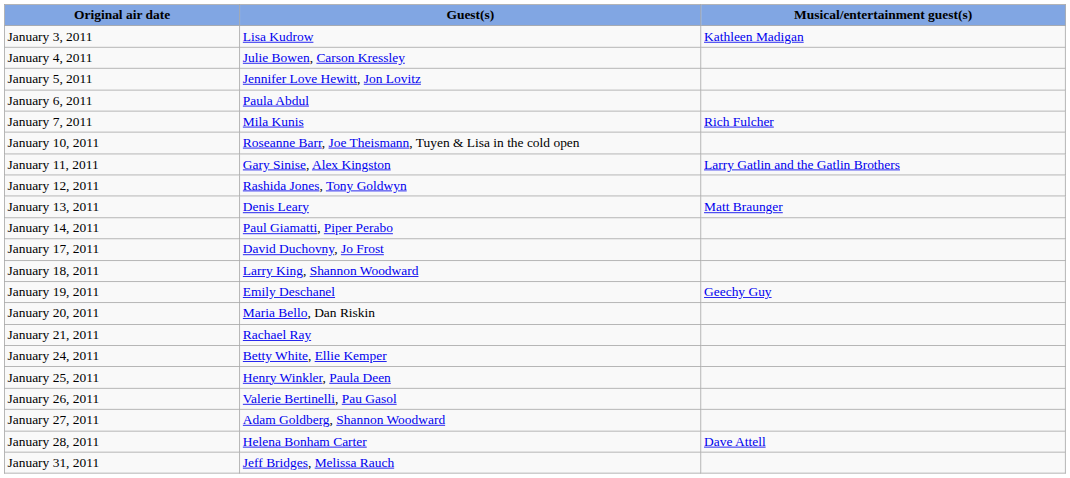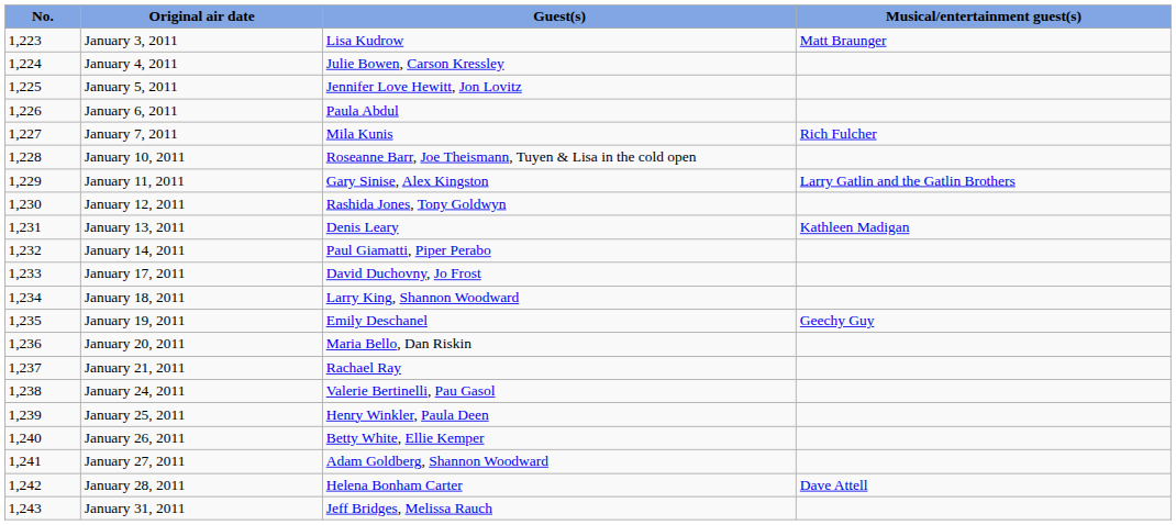 <table class="wikitable plainrowheaders" style="width:100%;">
 <tr>
+<th style="width:50px; background:#81a6e3;">No.</th>
 <th style="width:175px; background:#81a6e3;">Original air date</th>
 <th style="width:350px; background:#81a6e3;">Guest(s)</th>
 <th style="width:275px; background:#81a6e3;">Musical/entertainment guest(s)</th>
 </tr>
 <tr>
+<td>1,223</td>
 <td>January 3, 2011</td>
 <td><a href='#'>Lisa Kudrow</a></td>
-<td><a href='#'>Kathleen Madigan</a></td>
+<td><a href='#'>Matt Braunger</a></td>
 </tr>
 <tr>
+<td>1,224</td>
 <td>January 4, 2011</td>
 <td><a href='#'>Julie Bowen</a>, <a href='#'>Carson Kressley</a></td>
 <td></td>
 </tr>
 <tr>
+<td>1,225</td>
 <td>January 5, 2011</td>
 <td><a href='#'>Jennifer Love Hewitt</a>, <a href='#'>Jon Lovitz</a></td>
 <td></td>
 </tr>
 <tr>
+<td>1,226</td>
 <td>January 6, 2011</td>
 <td><a href='#'>Paula Abdul</a></td>
 <td></td>
 </tr>
 <tr>
+<td>1,227</td>
 <td>January 7, 2011</td>
 <td><a href='#'>Mila Kunis</a></td>
 <td><a href='#'>Rich Fulcher</a></td>
 </tr>
 <tr>
+<td>1,228</td>
 <td>January 10, 2011</td>
 <td><a href='#'>Roseanne Barr</a>, <a href='#'>Joe Theismann</a>, Tuyen & Lisa in the cold open</td>
 <td></td>
 </tr>
 <tr>
+<td>1,229</td>
 <td>January 11, 2011</td>
 <td><a href='#'>Gary Sinise</a>, <a href='#'>Alex Kingston</a></td>
 <td><a href='#'>Larry Gatlin and the Gatlin Brothers</a></td>
 </tr>
 <tr>
+<td>1,230</td>
 <td>January 12, 2011</td>
 <td><a href='#'>Rashida Jones</a>, <a href='#'>Tony Goldwyn</a></td>
 <td></td>
 </tr>
 <tr>
+<td>1,231</td>
 <td>January 13, 2011</td>
 <td><a href='#'>Denis Leary</a></td>
-<td><a href='#'>Matt Braunger</a></td>
+<td><a href='#'>Kathleen Madigan</a></td>
 </tr>
 <tr>
+<td>1,232</td>
 <td>January 14, 2011</td>
 <td><a href='#'>Paul Giamatti</a>, <a href='#'>Piper Perabo</a></td>
 <td></td>
 </tr>
 <tr>
+<td>1,233</td>
 <td>January 17, 2011</td>
 <td><a href='#'>David Duchovny</a>, <a href='#'>Jo Frost</a></td>
 <td></td>
 </tr>
 <tr>
+<td>1,234</td>
 <td>January 18, 2011</td>
 <td><a href='#'>Larry King</a>, <a href='#'>Shannon Woodward</a></td>
 <td></td>
 </tr>
 <tr>
+<td>1,235</td>
 <td>January 19, 2011</td>
 <td><a href='#'>Emily Deschanel</a></td>
 <td><a href='#'>Geechy Guy</a></td>
 </tr>
 <tr>
+<td>1,236</td>
 <td>January 20, 2011</td>
 <td><a href='#'>Maria Bello</a>, Dan Riskin</td>
 <td></td>
 </tr>
 <tr>
+<td>1,237</td>
 <td>January 21, 2011</td>
 <td><a href='#'>Rachael Ray</a></td>
 <td></td>
 </tr>
 <tr>
+<td>1,238</td>
 <td>January 24, 2011</td>
-<td><a href='#'>Betty White</a>, <a href='#'>Ellie Kemper</a></td>
+<td><a href='#'>Valerie Bertinelli</a>, <a href='#'>Pau Gasol</a></td>
 <td></td>
 </tr>
 <tr>
+<td>1,239</td>
 <td>January 25, 2011</td>
 <td><a href='#'>Henry Winkler</a>, <a href='#'>Paula Deen</a></td>
 <td></td>
 </tr>
 <tr>
+<td>1,240</td>
 <td>January 26, 2011</td>
-<td><a href='#'>Valerie Bertinelli</a>, <a href='#'>Pau Gasol</a></td>
+<td><a href='#'>Betty White</a>, <a href='#'>Ellie Kemper</a></td>
 <td></td>
 </tr>
 <tr>
+<td>1,241</td>
 <td>January 27, 2011</td>
 <td><a href='#'>Adam Goldberg</a>, <a href='#'>Shannon Woodward</a></td>
 <td></td>
 </tr>
 <tr>
+<td>1,242</td>
 <td>January 28, 2011</td>
 <td><a href='#'>Helena Bonham Carter</a></td>
 <td><a href='#'>Dave Attell</a></td>
 </tr>
 <tr>
+<td>1,243</td>
 <td>January 31, 2011</td>
 <td><a href='#'>Jeff Bridges</a>, <a href='#'>Melissa Rauch</a></td>
 <td></td>
 </tr>
 </table>
